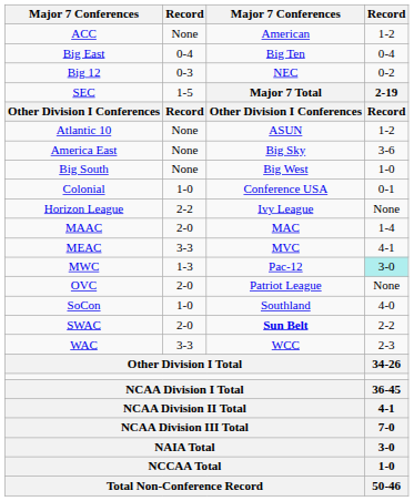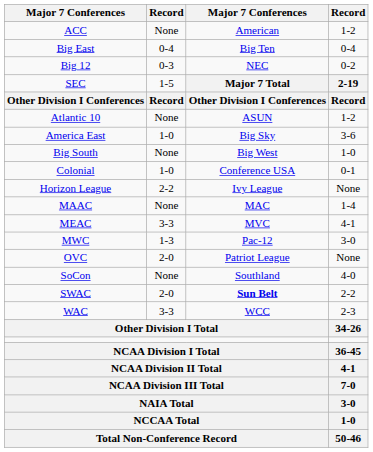 <table class="wikitable" style="text-align:center">
 <tr>
 <th>Major 7 Conferences</th>
 <th>Record</th>
 <th>Major 7 Conferences</th>
 <th>Record</th>
 </tr>
 <tr>
 <td><a href='#'>ACC</a></td>
 <td>None</td>
 <td><a href='#'>American</a></td>
 <td>1-2</td>
 </tr>
 <tr>
 <td><a href='#'>Big East</a></td>
 <td>0-4</td>
 <td><a href='#'>Big Ten</a></td>
 <td>0-4</td>
 </tr>
 <tr>
 <td><a href='#'>Big 12</a></td>
 <td>0-3</td>
 <td><a href='#'>NEC</a></td>
 <td>0-2</td>
 </tr>
 <tr>
 <td><a href='#'>SEC</a></td>
 <td>1-5</td>
 <th>Major 7 Total</th>
 <th>2-19</th>
 </tr>
 <tr>
 <th>Other Division I Conferences</th>
 <th>Record</th>
 <th>Other Division I Conferences</th>
 <th>Record</th>
 </tr>
 <tr>
 <td><a href='#'>Atlantic 10</a></td>
 <td>None</td>
 <td><a href='#'>ASUN</a></td>
 <td>1-2</td>
 </tr>
 <tr>
 <td><a href='#'>America East</a></td>
-<td>None</td>
+<td>1-0</td>
 <td><a href='#'>Big Sky</a></td>
 <td>3-6</td>
 </tr>
 <tr>
 <td><a href='#'>Big South</a></td>
 <td>None</td>
 <td><a href='#'>Big West</a></td>
 <td>1-0</td>
 </tr>
 <tr>
 <td><a href='#'>Colonial</a></td>
 <td>1-0</td>
 <td><a href='#'>Conference USA</a></td>
 <td>0-1</td>
 </tr>
 <tr>
 <td><a href='#'>Horizon League</a></td>
 <td>2-2</td>
 <td><a href='#'>Ivy League</a></td>
 <td>None</td>
 </tr>
 <tr>
 <td><a href='#'>MAAC</a></td>
-<td>2-0</td>
+<td>None</td>
 <td><a href='#'>MAC</a></td>
 <td>1-4</td>
 </tr>
 <tr>
 <td><a href='#'>MEAC</a></td>
 <td>3-3</td>
 <td><a href='#'>MVC</a></td>
 <td>4-1</td>
 </tr>
 <tr>
 <td><a href='#'>MWC</a></td>
 <td>1-3</td>
 <td><a href='#'>Pac-12</a></td>
-<td style="background: paleturquoise;">3-0</td>
+<td>3-0</td>
 </tr>
 <tr>
 <td><a href='#'>OVC</a></td>
 <td>2-0</td>
 <td><a href='#'>Patriot League</a></td>
 <td>None</td>
 </tr>
 <tr>
 <td><a href='#'>SoCon</a></td>
-<td>1-0</td>
+<td>None</td>
 <td><a href='#'>Southland</a></td>
 <td>4-0</td>
 </tr>
 <tr>
 <td><a href='#'>SWAC</a></td>
 <td>2-0</td>
 <td><strong><a href='#'>Sun Belt</a></strong></td>
 <td>2-2</td>
 </tr>
 <tr>
 <td><a href='#'>WAC</a></td>
 <td>3-3</td>
 <td><a href='#'>WCC</a></td>
 <td>2-3</td>
 </tr>
 <tr>
 <th colspan="3">Other Division I Total</th>
 <th>34-26</th>
 </tr>
 <tr>
 <td colspan="3"></td>
 <td></td>
 </tr>
 <tr>
 <th colspan="3">NCAA Division I Total</th>
 <th>36-45</th>
 </tr>
 <tr>
 <th colspan="3">NCAA Division II Total</th>
 <th>4-1</th>
 </tr>
 <tr>
 <th colspan="3">NCAA Division III Total</th>
 <th>7-0</th>
 </tr>
 <tr>
 <th colspan="3">NAIA Total</th>
 <th>3-0</th>
 </tr>
 <tr>
 <th colspan="3">NCCAA Total</th>
 <th>1-0</th>
 </tr>
 <tr>
 <th colspan="3">Total Non-Conference Record</th>
 <th>50-46</th>
 </tr>
 </table>
